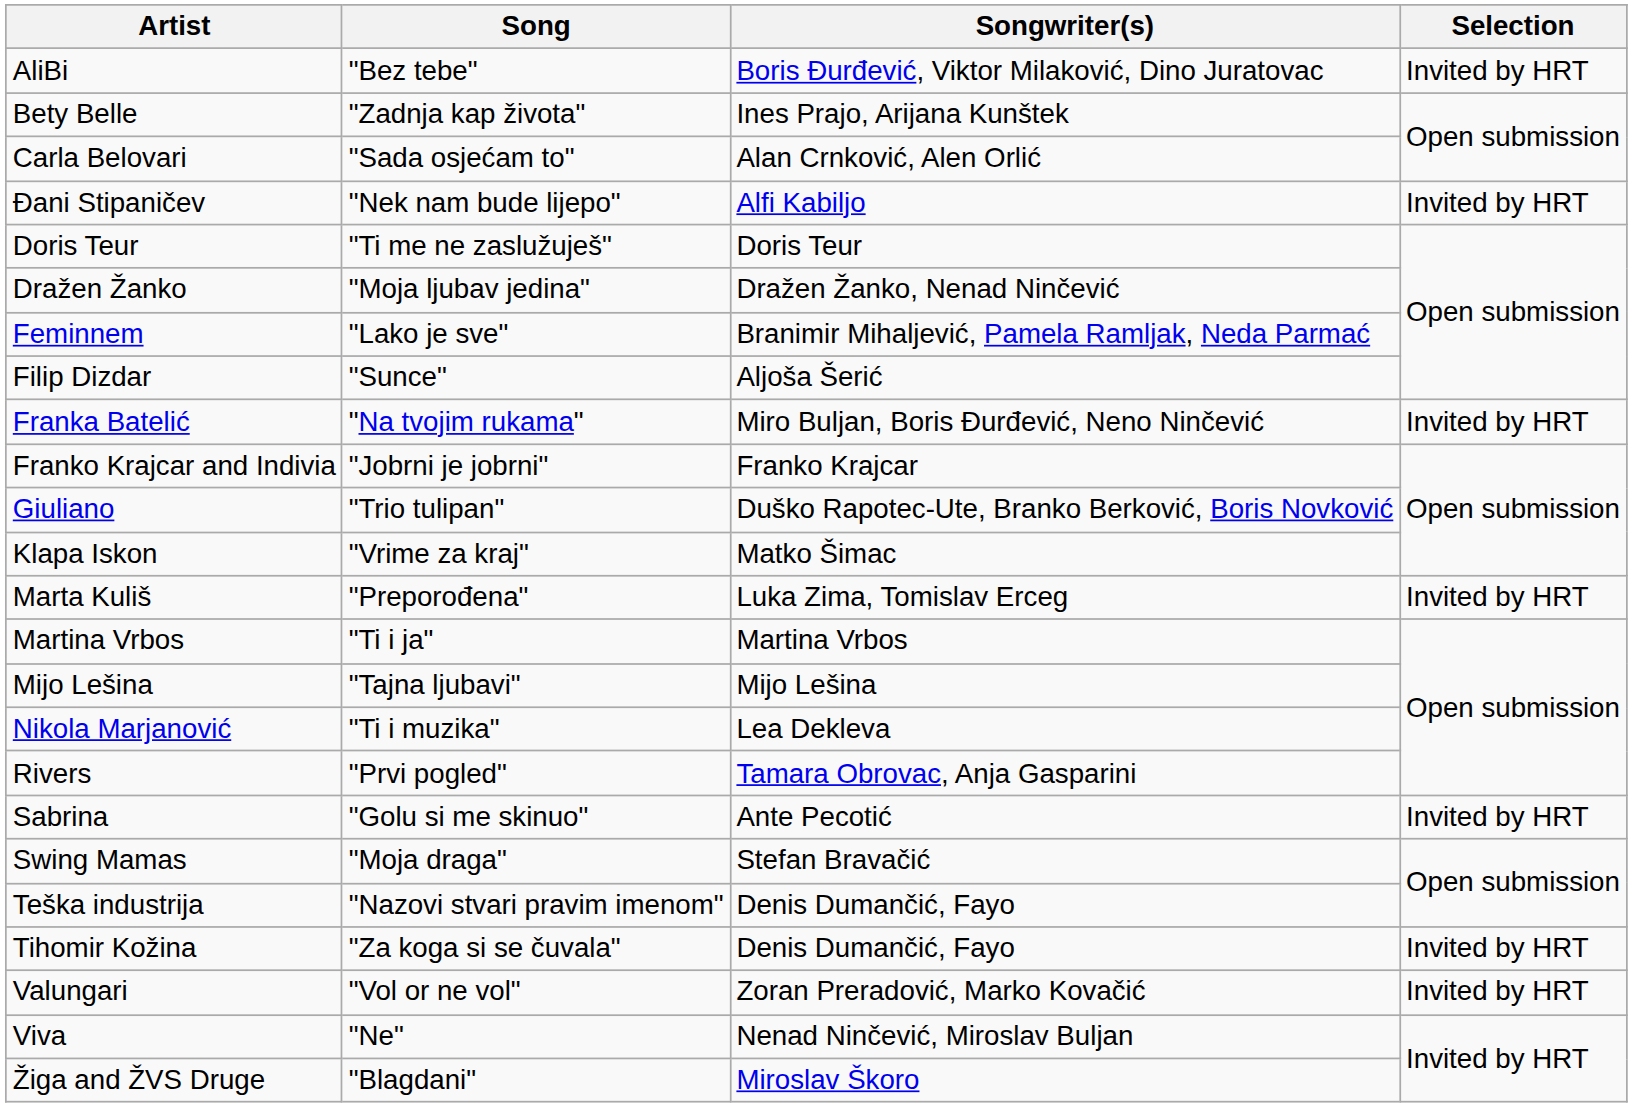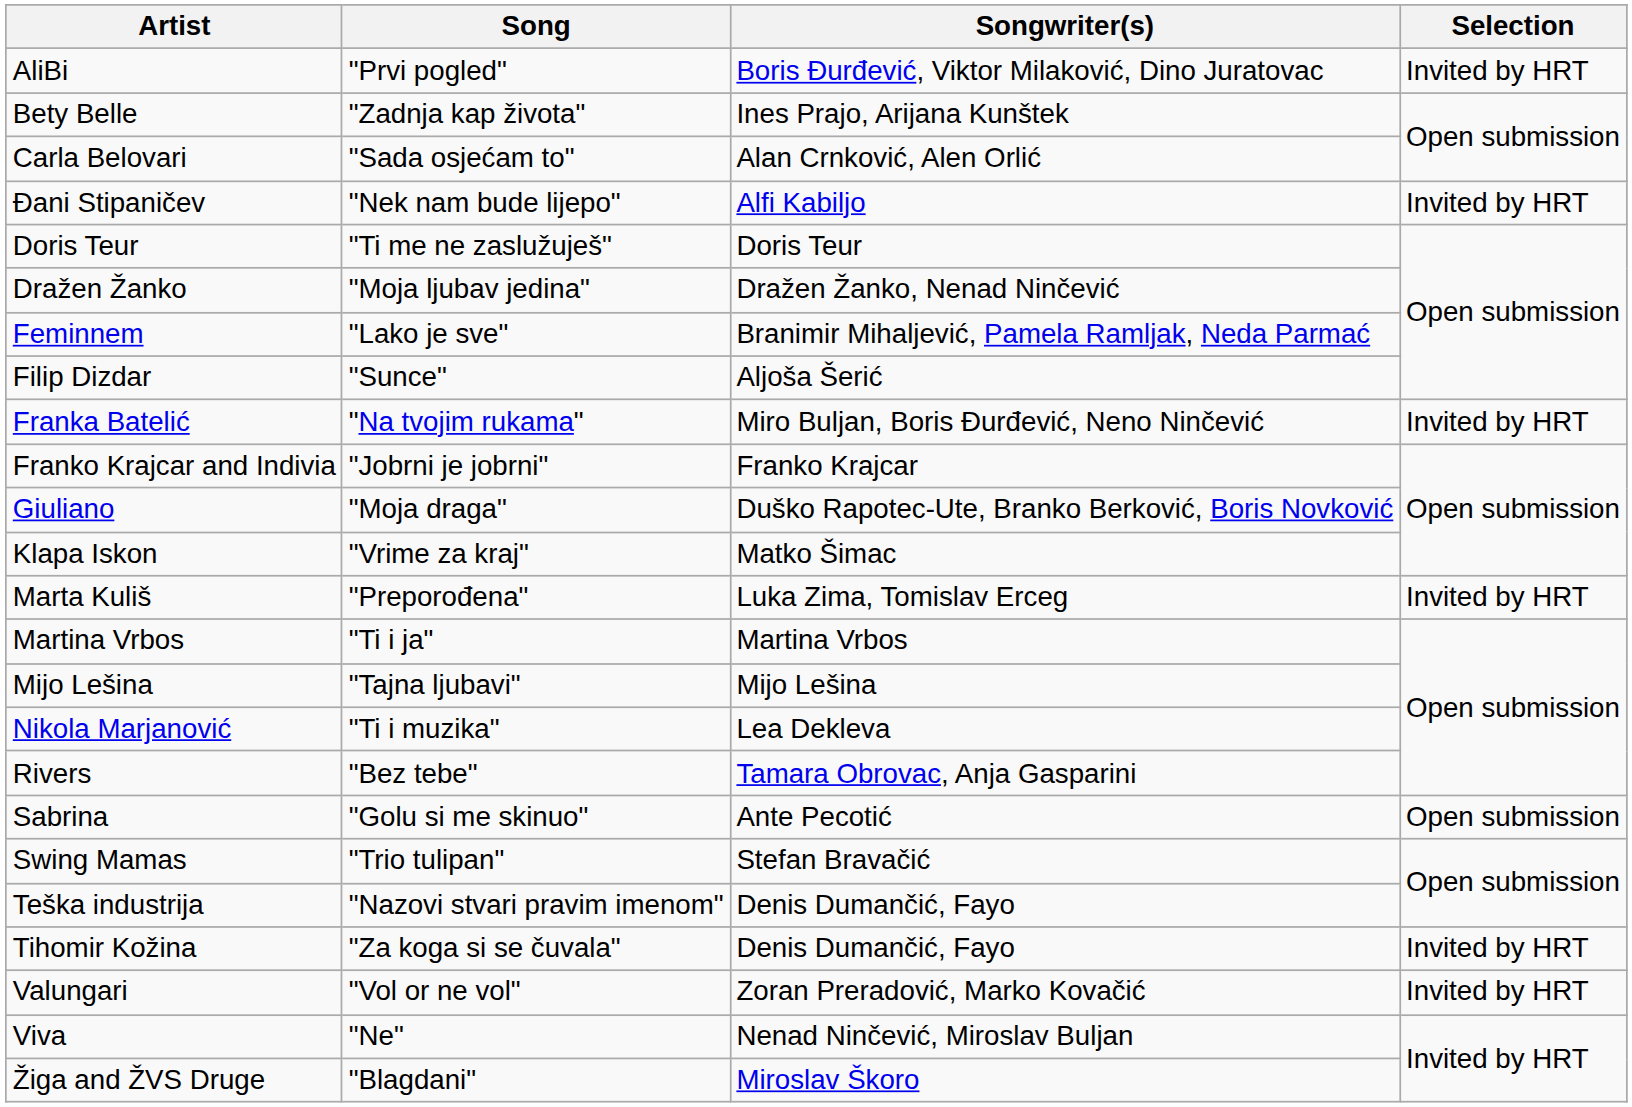 <table class="sortable wikitable" style="margin: 1em auto 1em auto">
 <tr>
 <th>Artist</th>
 <th>Song</th>
 <th>Songwriter(s)</th>
 <th>Selection</th>
 </tr>
 <tr>
 <td>AliBi</td>
-<td>"Bez tebe"</td>
+<td>"Prvi pogled"</td>
 <td><a href='#'>Boris Đurđević</a>, Viktor Milaković, Dino Juratovac</td>
 <td>Invited by HRT</td>
 </tr>
 <tr>
 <td>Bety Belle</td>
 <td>"Zadnja kap života"</td>
 <td>Ines Prajo, Arijana Kunštek</td>
 <td rowspan="2">Open submission</td>
 </tr>
 <tr>
 <td>Carla Belovari</td>
 <td>"Sada osjećam to"</td>
 <td>Alan Crnković, Alen Orlić</td>
 </tr>
 <tr>
 <td>Đani Stipaničev</td>
 <td>"Nek nam bude lijepo"</td>
 <td><a href='#'>Alfi Kabiljo</a></td>
 <td>Invited by HRT</td>
 </tr>
 <tr>
 <td>Doris Teur</td>
 <td>"Ti me ne zaslužuješ"</td>
 <td>Doris Teur</td>
 <td rowspan="4">Open submission</td>
 </tr>
 <tr>
 <td>Dražen Žanko</td>
 <td>"Moja ljubav jedina"</td>
 <td>Dražen Žanko, Nenad Ninčević</td>
 </tr>
 <tr>
 <td><a href='#'>Feminnem</a></td>
 <td>"Lako je sve"</td>
 <td>Branimir Mihaljević, <a href='#'>Pamela Ramljak</a>, <a href='#'>Neda Parmać</a></td>
 </tr>
 <tr>
 <td>Filip Dizdar</td>
 <td>"Sunce"</td>
 <td>Aljoša Šerić</td>
 </tr>
 <tr>
 <td><a href='#'>Franka Batelić</a></td>
 <td>"<a href='#'>Na tvojim rukama</a>"</td>
 <td>Miro Buljan, Boris Đurđević, Neno Ninčević</td>
 <td>Invited by HRT</td>
 </tr>
 <tr>
 <td>Franko Krajcar and Indivia</td>
 <td>"Jobrni je jobrni"</td>
 <td>Franko Krajcar</td>
 <td rowspan="3">Open submission</td>
 </tr>
 <tr>
 <td><a href='#'>Giuliano</a></td>
-<td>"Trio tulipan"</td>
+<td>"Moja draga"</td>
 <td>Duško Rapotec-Ute, Branko Berković, <a href='#'>Boris Novković</a></td>
 </tr>
 <tr>
 <td>Klapa Iskon</td>
 <td>"Vrime za kraj"</td>
 <td>Matko Šimac</td>
 </tr>
 <tr>
 <td>Marta Kuliš</td>
 <td>"Preporođena"</td>
 <td>Luka Zima, Tomislav Erceg</td>
 <td>Invited by HRT</td>
 </tr>
 <tr>
 <td>Martina Vrbos</td>
 <td>"Ti i ja"</td>
 <td>Martina Vrbos</td>
 <td rowspan="4">Open submission</td>
 </tr>
 <tr>
 <td>Mijo Lešina</td>
 <td>"Tajna ljubavi"</td>
 <td>Mijo Lešina</td>
 </tr>
 <tr>
 <td><a href='#'>Nikola Marjanović</a></td>
 <td>"Ti i muzika"</td>
 <td>Lea Dekleva</td>
 </tr>
 <tr>
 <td>Rivers</td>
-<td>"Prvi pogled"</td>
+<td>"Bez tebe"</td>
 <td><a href='#'>Tamara Obrovac</a>, Anja Gasparini</td>
 </tr>
 <tr>
 <td>Sabrina</td>
 <td>"Golu si me skinuo"</td>
 <td>Ante Pecotić</td>
-<td>Invited by HRT</td>
+<td>Open submission</td>
 </tr>
 <tr>
 <td>Swing Mamas</td>
-<td>"Moja draga"</td>
+<td>"Trio tulipan"</td>
 <td>Stefan Bravačić</td>
 <td rowspan="2">Open submission</td>
 </tr>
 <tr>
 <td>Teška industrija</td>
 <td>"Nazovi stvari pravim imenom"</td>
 <td>Denis Dumančić, Fayo</td>
 </tr>
 <tr>
 <td>Tihomir Kožina</td>
 <td>"Za koga si se čuvala"</td>
 <td>Denis Dumančić, Fayo</td>
 <td>Invited by HRT</td>
 </tr>
 <tr>
 <td>Valungari</td>
 <td>"Vol or ne vol"</td>
 <td>Zoran Preradović, Marko Kovačić</td>
 <td>Invited by HRT</td>
 </tr>
 <tr>
 <td>Viva</td>
 <td>"Ne"</td>
 <td>Nenad Ninčević, Miroslav Buljan</td>
 <td rowspan="2">Invited by HRT</td>
 </tr>
 <tr>
 <td>Žiga and ŽVS Druge</td>
 <td>"Blagdani"</td>
 <td><a href='#'>Miroslav Škoro</a></td>
 </tr>
 </table>
